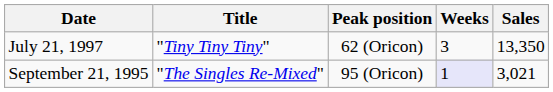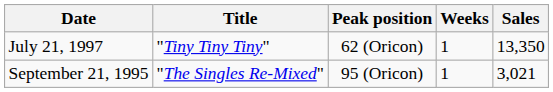 <table class="wikitable">
 <tr>
 <th>Date</th>
 <th>Title</th>
 <th>Peak position</th>
 <th>Weeks</th>
 <th>Sales</th>
 </tr>
 <tr>
 <td>July 21, 1997</td>
 <td>"<em><a href='#'>Tiny Tiny Tiny</a></em>"</td>
 <td align="center">62 (Oricon)</td>
-<td>3</td>
+<td>1</td>
 <td>13,350</td>
 </tr>
 <tr>
 <td>September 21, 1995</td>
 <td>"<em><a href='#'>The Singles Re-Mixed</a></em>"</td>
 <td align="center">95 (Oricon)</td>
-<td style="background: lavender;">1</td>
+<td>1</td>
 <td>3,021</td>
 </tr>
 </table>
